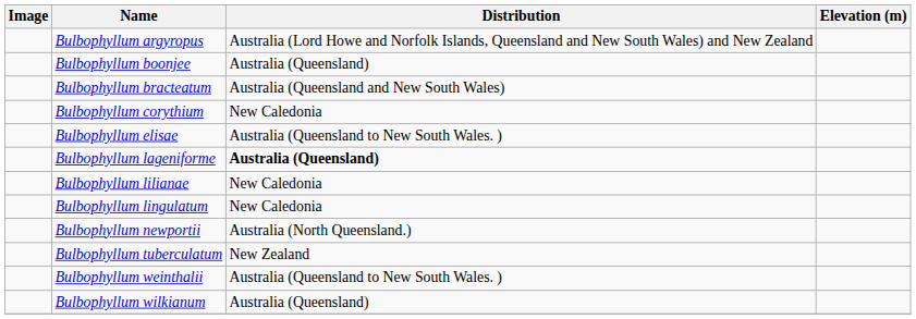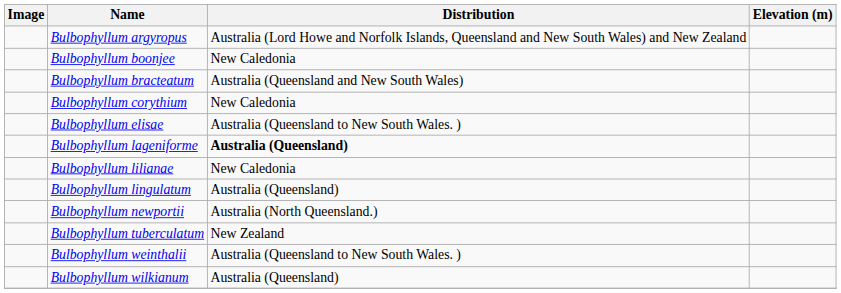 <table class="wikitable collapsible">
 <tr>
 <th>Image</th>
 <th>Name</th>
 <th>Distribution</th>
 <th>Elevation (m)</th>
 </tr>
 <tr>
 <td></td>
 <td><em><a href='#'>Bulbophyllum argyropus</a></em> </td>
 <td>Australia (Lord Howe and Norfolk Islands, Queensland and New South Wales) and New Zealand</td>
 <td></td>
 </tr>
 <tr>
 <td></td>
 <td><em><a href='#'>Bulbophyllum boonjee</a></em> </td>
-<td>Australia (Queensland)</td>
+<td>New Caledonia</td>
 <td></td>
 </tr>
 <tr>
 <td></td>
 <td><em><a href='#'>Bulbophyllum bracteatum</a></em> </td>
 <td>Australia (Queensland and New South Wales)</td>
 <td></td>
 </tr>
 <tr>
 <td></td>
 <td><em><a href='#'>Bulbophyllum corythium</a></em> </td>
 <td>New Caledonia</td>
 <td></td>
 </tr>
 <tr>
 <td></td>
 <td><em><a href='#'>Bulbophyllum elisae</a></em> </td>
 <td>Australia (Queensland to  New South Wales. )</td>
 <td></td>
 </tr>
 <tr>
 <td></td>
 <td><em><a href='#'>Bulbophyllum lageniforme</a></em> </td>
 <td><strong>Australia (Queensland)</strong></td>
 <td></td>
 </tr>
 <tr>
 <td></td>
 <td><em><a href='#'>Bulbophyllum lilianae</a></em> </td>
 <td>New Caledonia</td>
 <td></td>
 </tr>
 <tr>
 <td></td>
 <td><em><a href='#'>Bulbophyllum lingulatum</a></em> </td>
-<td>New Caledonia</td>
+<td>Australia (Queensland)</td>
 <td></td>
 </tr>
 <tr>
 <td></td>
 <td><em><a href='#'>Bulbophyllum newportii</a></em> </td>
 <td>Australia (North Queensland.)</td>
 <td></td>
 </tr>
 <tr>
 <td></td>
 <td><em><a href='#'>Bulbophyllum tuberculatum</a></em> </td>
 <td>New Zealand</td>
 <td></td>
 </tr>
 <tr>
 <td></td>
 <td><em><a href='#'>Bulbophyllum weinthalii</a></em> </td>
 <td>Australia (Queensland to  New South Wales. )</td>
 <td></td>
 </tr>
 <tr>
 <td></td>
 <td><em><a href='#'>Bulbophyllum wilkianum</a></em> </td>
 <td>Australia (Queensland)</td>
 <td></td>
 </tr>
 <tr>
 </tr>
 </table>
